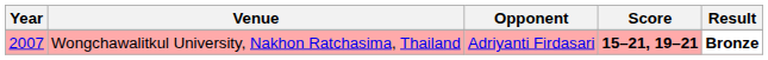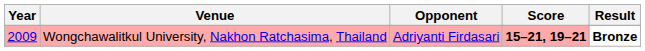 <table class="sortable wikitable" style="font-size: 95%;">
 <tr>
 <th>Year</th>
 <th>Venue</th>
 <th>Opponent</th>
 <th>Score</th>
 <th>Result</th>
 </tr>
 <tr>
 </tr>
 <tr style="background:#FFAAAA">
-<td align="center"><a href='#'>2007</a></td>
+<td align="center"><a href='#'>2009</a></td>
 <td align="left">Wongchawalitkul University, <a href='#'>Nakhon Ratchasima</a>, <a href='#'>Thailand</a></td>
 <td align="left"> <a href='#'>Adriyanti Firdasari</a></td>
 <td align="left"><strong>15–21, 19–21</strong></td>
 <td style="text-align:left; background:white"> <strong>Bronze</strong></td>
 </tr>
 </table>
